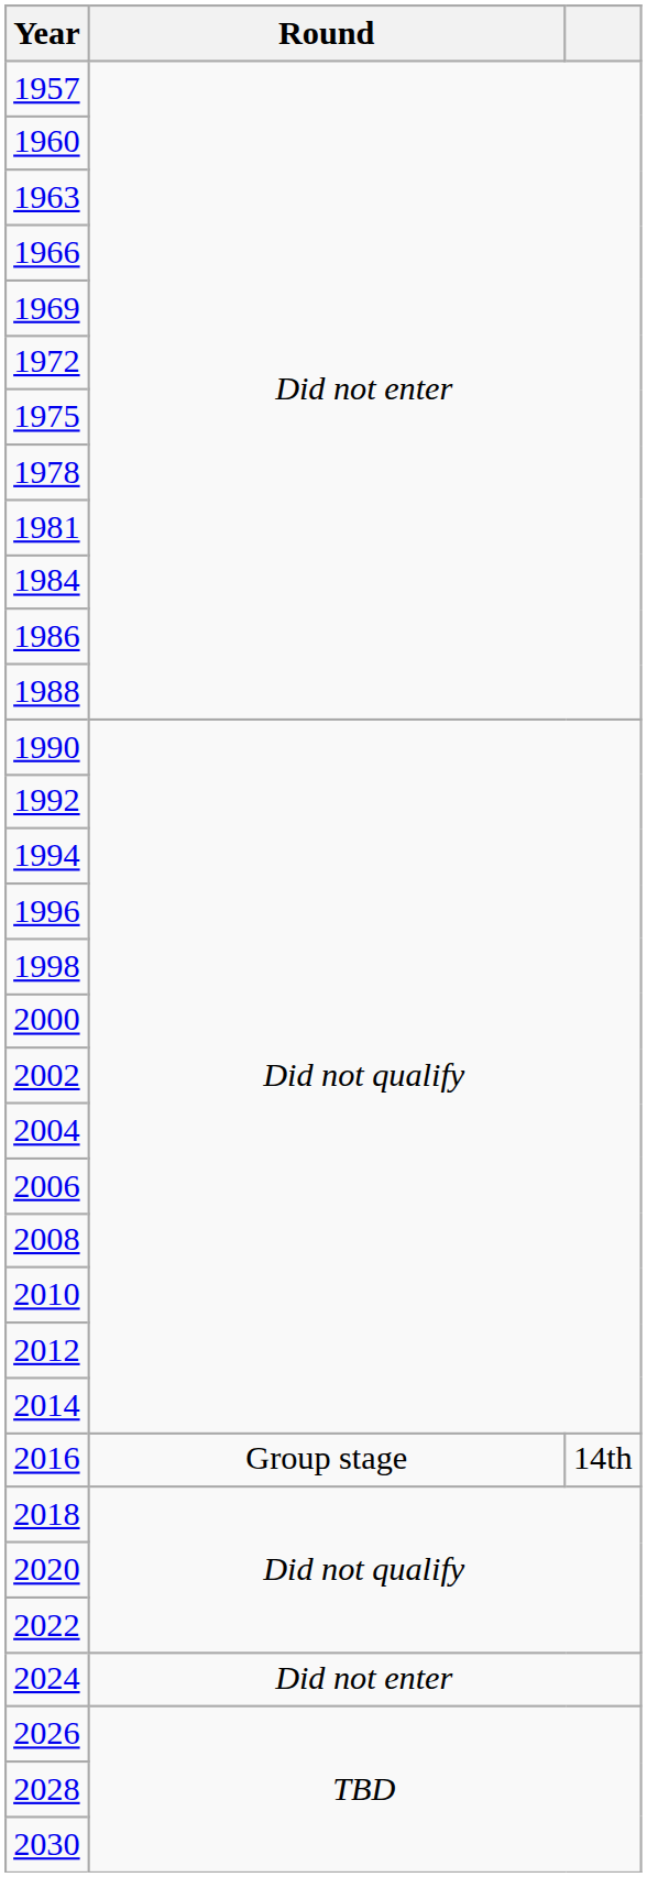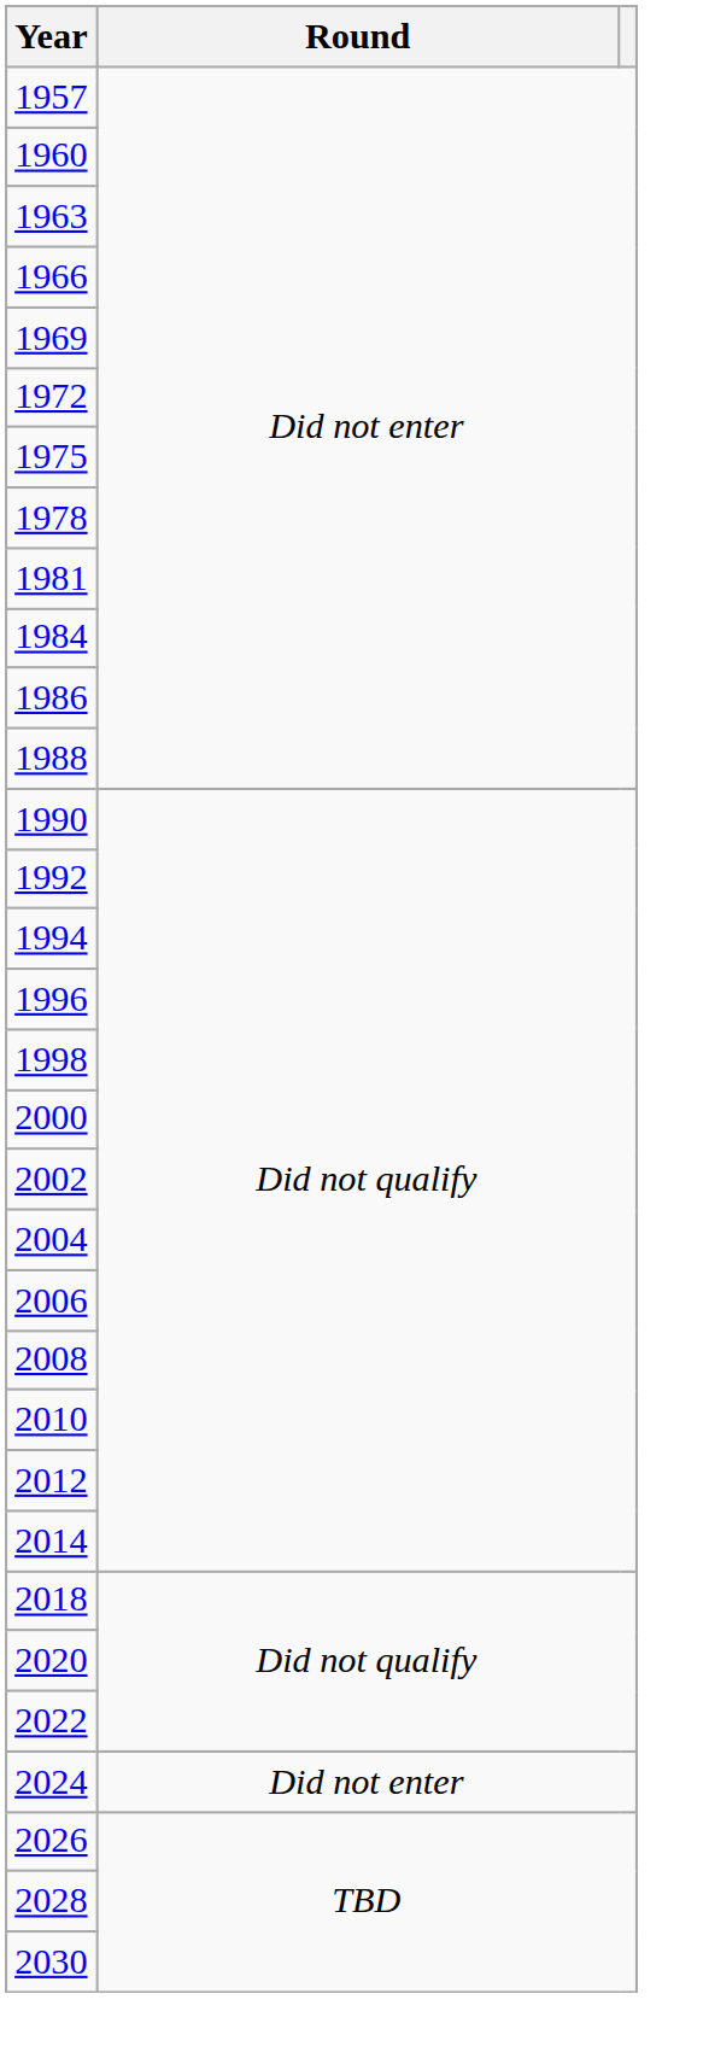 <table class="wikitable" style="text-align: center; font-size:90%">
 <tr>
 <th>Year</th>
 <th style="width:200px">Round</th>
 <th></th>
 </tr>
 <tr>
 <td><a href='#'>1957</a></td>
 <td colspan="2" rowspan="12"><em>Did not enter</em></td>
 </tr>
 <tr>
 <td><a href='#'>1960</a></td>
 </tr>
 <tr>
 <td><a href='#'>1963</a></td>
 </tr>
 <tr>
 <td><a href='#'>1966</a></td>
 </tr>
 <tr>
 <td><a href='#'>1969</a></td>
 </tr>
 <tr>
 <td><a href='#'>1972</a></td>
 </tr>
 <tr>
 <td><a href='#'>1975</a></td>
 </tr>
 <tr>
 <td><a href='#'>1978</a></td>
 </tr>
 <tr>
 <td><a href='#'>1981</a></td>
 </tr>
 <tr>
 <td><a href='#'>1984</a></td>
 </tr>
 <tr>
 <td><a href='#'>1986</a></td>
 </tr>
 <tr>
 <td><a href='#'>1988</a></td>
 </tr>
 <tr>
 <td><a href='#'>1990</a></td>
 <td colspan="2" rowspan="13"><em>Did not qualify</em></td>
 </tr>
 <tr>
 <td><a href='#'>1992</a></td>
 </tr>
 <tr>
 <td><a href='#'>1994</a></td>
 </tr>
 <tr>
 <td><a href='#'>1996</a></td>
 </tr>
 <tr>
 <td><a href='#'>1998</a></td>
 </tr>
 <tr>
 <td><a href='#'>2000</a></td>
 </tr>
 <tr>
 <td><a href='#'>2002</a></td>
 </tr>
 <tr>
 <td><a href='#'>2004</a></td>
 </tr>
 <tr>
 <td><a href='#'>2006</a></td>
 </tr>
 <tr>
 <td><a href='#'>2008</a></td>
 </tr>
 <tr>
 <td><a href='#'>2010</a></td>
 </tr>
 <tr>
 <td><a href='#'>2012</a></td>
 </tr>
 <tr>
 <td><a href='#'>2014</a></td>
 </tr>
 <tr>
-<td><a href='#'>2016</a></td>
-<td>Group stage</td>
-<td>14th</td>
-</tr>
-<tr>
 <td><a href='#'>2018</a></td>
 <td colspan="2" rowspan="3"><em>Did not qualify</em></td>
 </tr>
 <tr>
 <td><a href='#'>2020</a></td>
 </tr>
 <tr>
 <td><a href='#'>2022</a></td>
 </tr>
 <tr>
 <td><a href='#'>2024</a></td>
 <td colspan="2"><em>Did not enter</em></td>
 </tr>
 <tr>
 <td><a href='#'>2026</a></td>
 <td colspan="2" rowspan="3"><em>TBD</em></td>
 </tr>
 <tr>
 <td><a href='#'>2028</a></td>
 </tr>
 <tr>
 <td><a href='#'>2030</a></td>
 </tr>
 </table>
